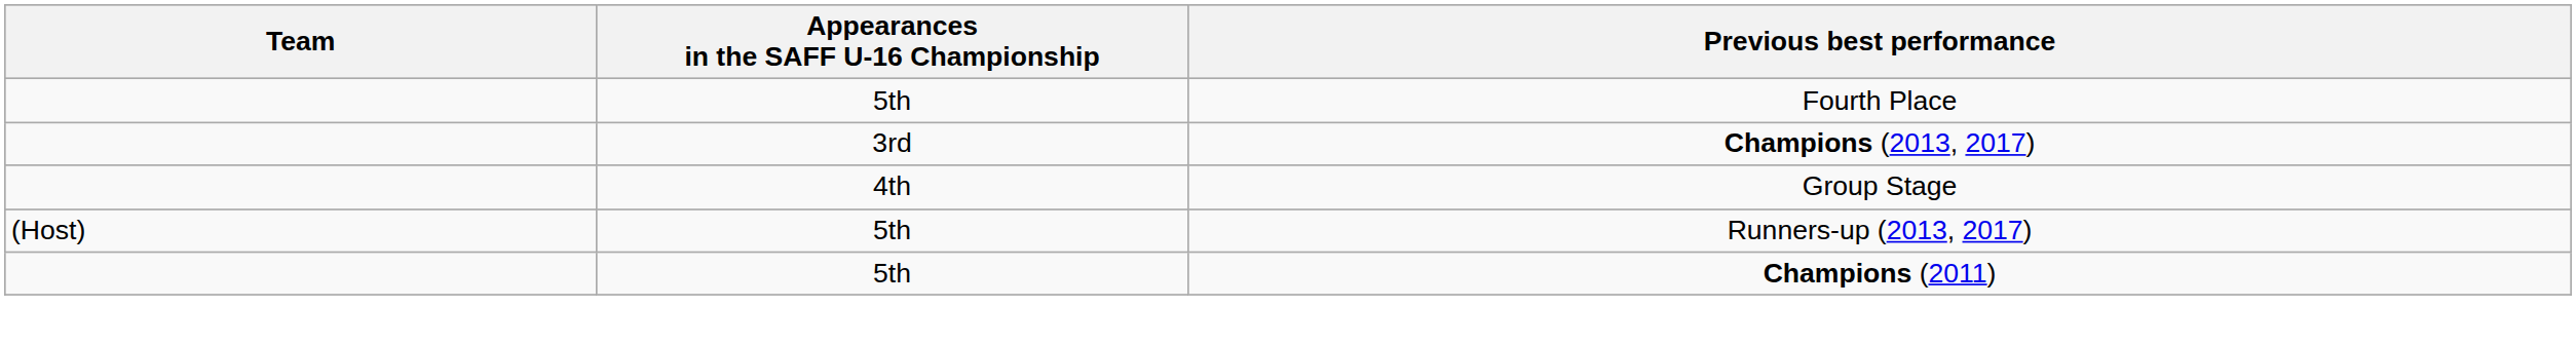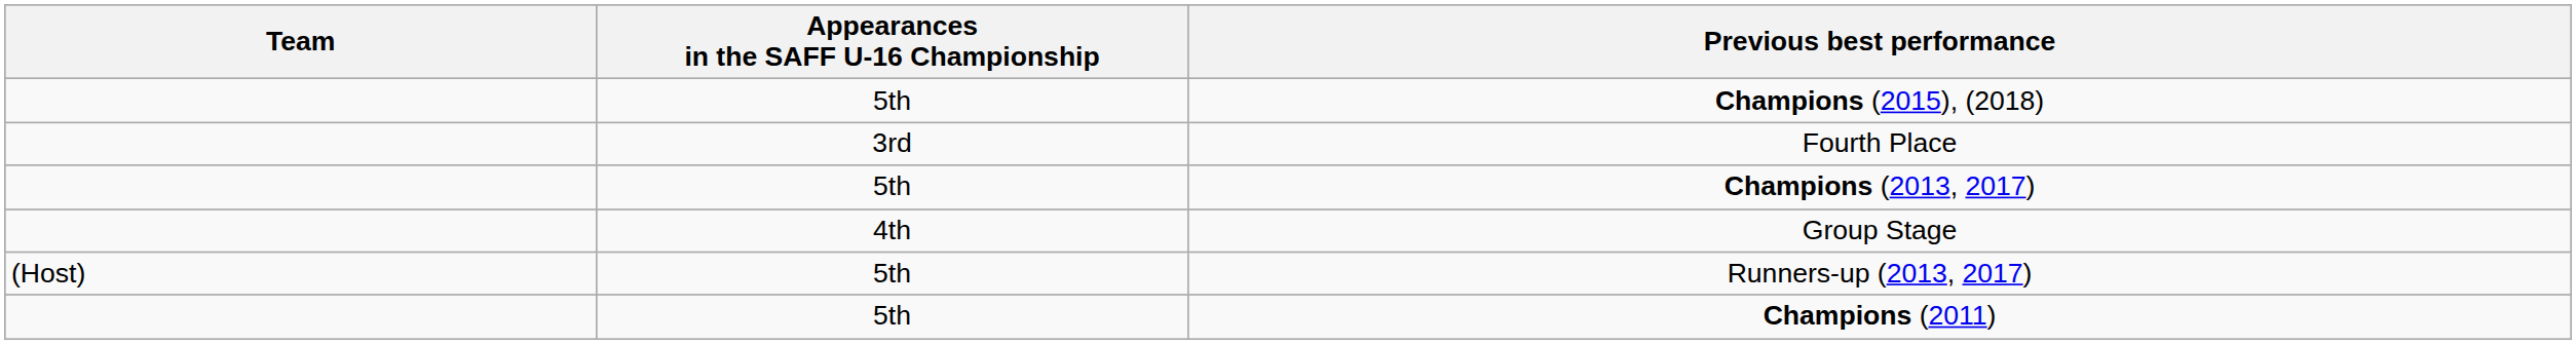 <table class="wikitable">
 <tr>
 <th style="width:16.67%;">Team</th>
 <th style="width:16.67%;">Appearances <br> in the SAFF U-16 Championship</th>
 <th width=39%>Previous best performance</th>
 </tr>
 <tr>
 <td align="left"></td>
 <td align=center>5th</td>
+<td align=center><strong>Champions</strong> (<a href='#'>2015</a>), (2018)</td>
+</tr>
+<tr>
+<td align="left"></td>
+<td align=center>3rd</td>
 <td align=center>Fourth Place</td>
 </tr>
 <tr>
 <td align="left"></td>
-<td align=center>3rd</td>
+<td align=center>5th</td>
 <td align=center><strong>Champions</strong> (<a href='#'>2013</a>, <a href='#'>2017</a>)</td>
 </tr>
 <tr>
 <td align="left"></td>
 <td align=center>4th</td>
 <td align=center>Group Stage</td>
 </tr>
 <tr>
 <td align="left"> (Host)</td>
 <td align=center>5th</td>
 <td align=center>Runners-up (<a href='#'>2013</a>, <a href='#'>2017</a>)</td>
 </tr>
 <tr>
 <td align="left"></td>
 <td align=center>5th</td>
 <td align=center><strong>Champions</strong> (<a href='#'>2011</a>)</td>
 </tr>
 </table>
